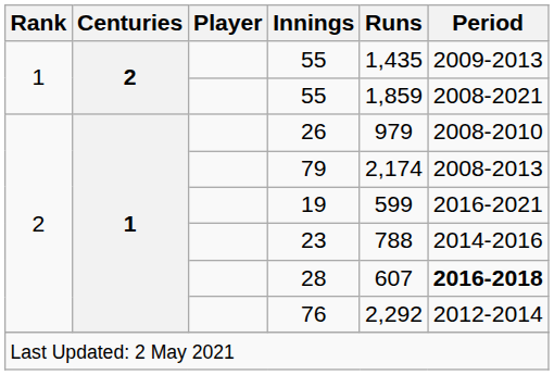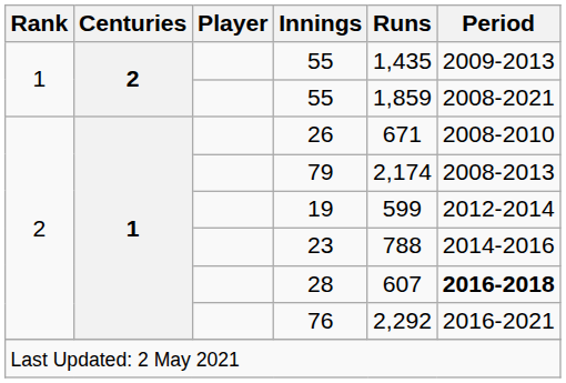 <table class="wikitable">
 <tr>
 <th>Rank</th>
 <th>Centuries</th>
 <th>Player</th>
 <th>Innings</th>
 <th>Runs</th>
 <th>Period</th>
 </tr>
 <tr>
 <td align=center rowspan=2>1</td>
 <th scope=row style=text-align:center; rowspan=2>2</th>
 <td></td>
 <td align=center>55</td>
 <td align=center>1,435</td>
 <td>2009-2013</td>
 </tr>
 <tr>
 <td></td>
 <td align=center>55</td>
 <td align=center>1,859</td>
 <td>2008-2021</td>
 </tr>
 <tr>
 <td align=center rowspan=6>2</td>
 <th scope=row style=text-align:center; rowspan=6>1</th>
 <td></td>
 <td align=center>26</td>
-<td align=center>979</td>
+<td align=center>671</td>
 <td>2008-2010</td>
 </tr>
 <tr>
 <td></td>
 <td align=center>79</td>
 <td align=center>2,174</td>
 <td>2008-2013</td>
 </tr>
 <tr>
 <td></td>
 <td align=center>19</td>
 <td align=center>599</td>
-<td>2016-2021</td>
+<td>2012-2014</td>
 </tr>
 <tr>
 <td></td>
 <td align=center>23</td>
 <td align=center>788</td>
 <td>2014-2016</td>
 </tr>
 <tr>
 <td></td>
 <td align=center>28</td>
 <td align=center>607</td>
 <td><strong>2016-2018</strong></td>
 </tr>
 <tr>
 <td></td>
 <td align=center>76</td>
 <td align=center>2,292</td>
-<td>2012-2014</td>
+<td>2016-2021</td>
 </tr>
 <tr>
 </tr>
 <tr class=sortbottom>
 <td colspan=6><small>Last Updated: 2 May 2021</small></td>
 </tr>
 </table>
